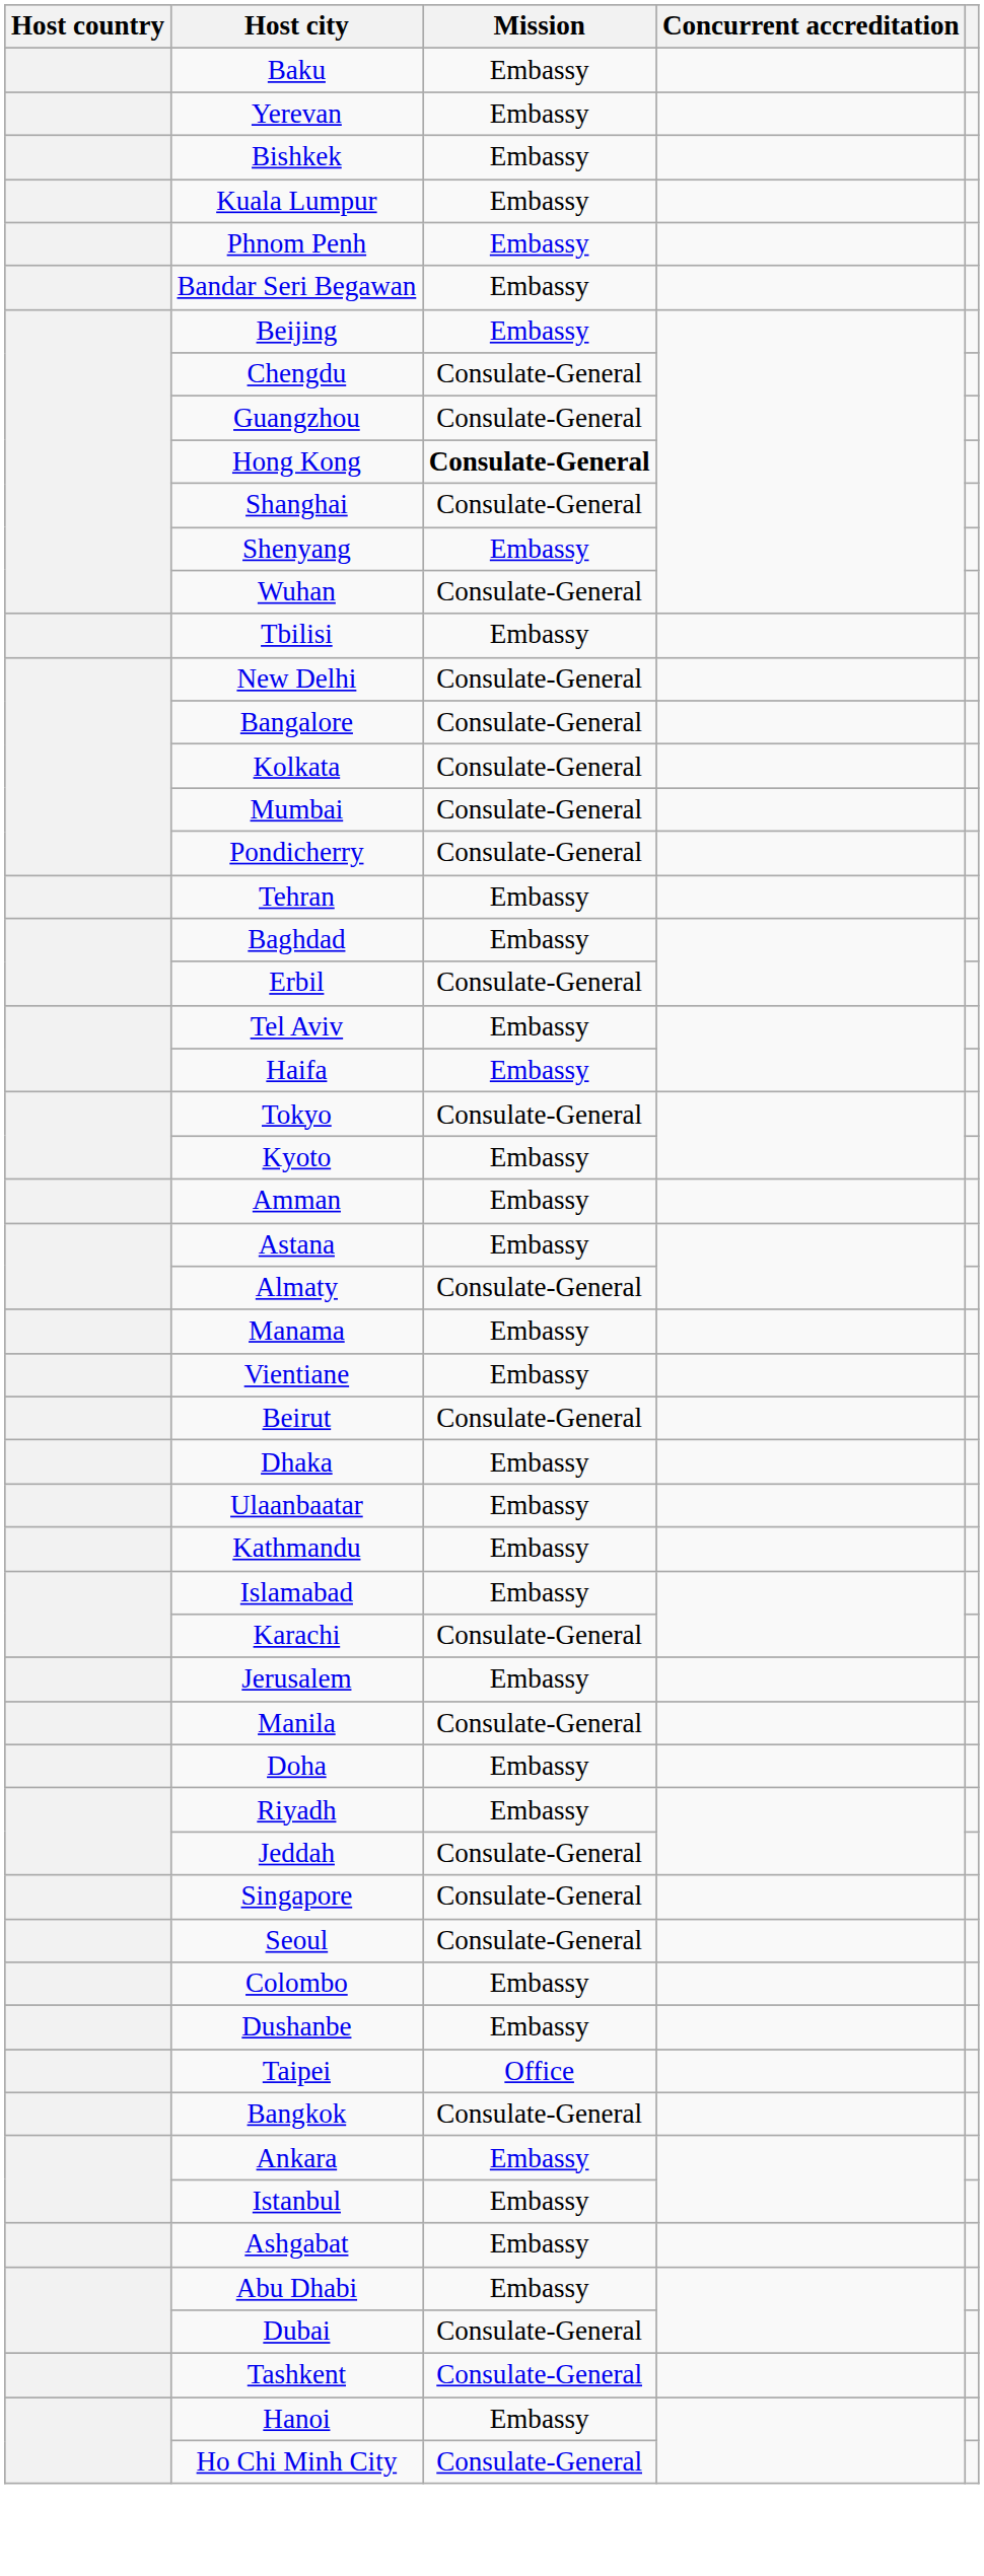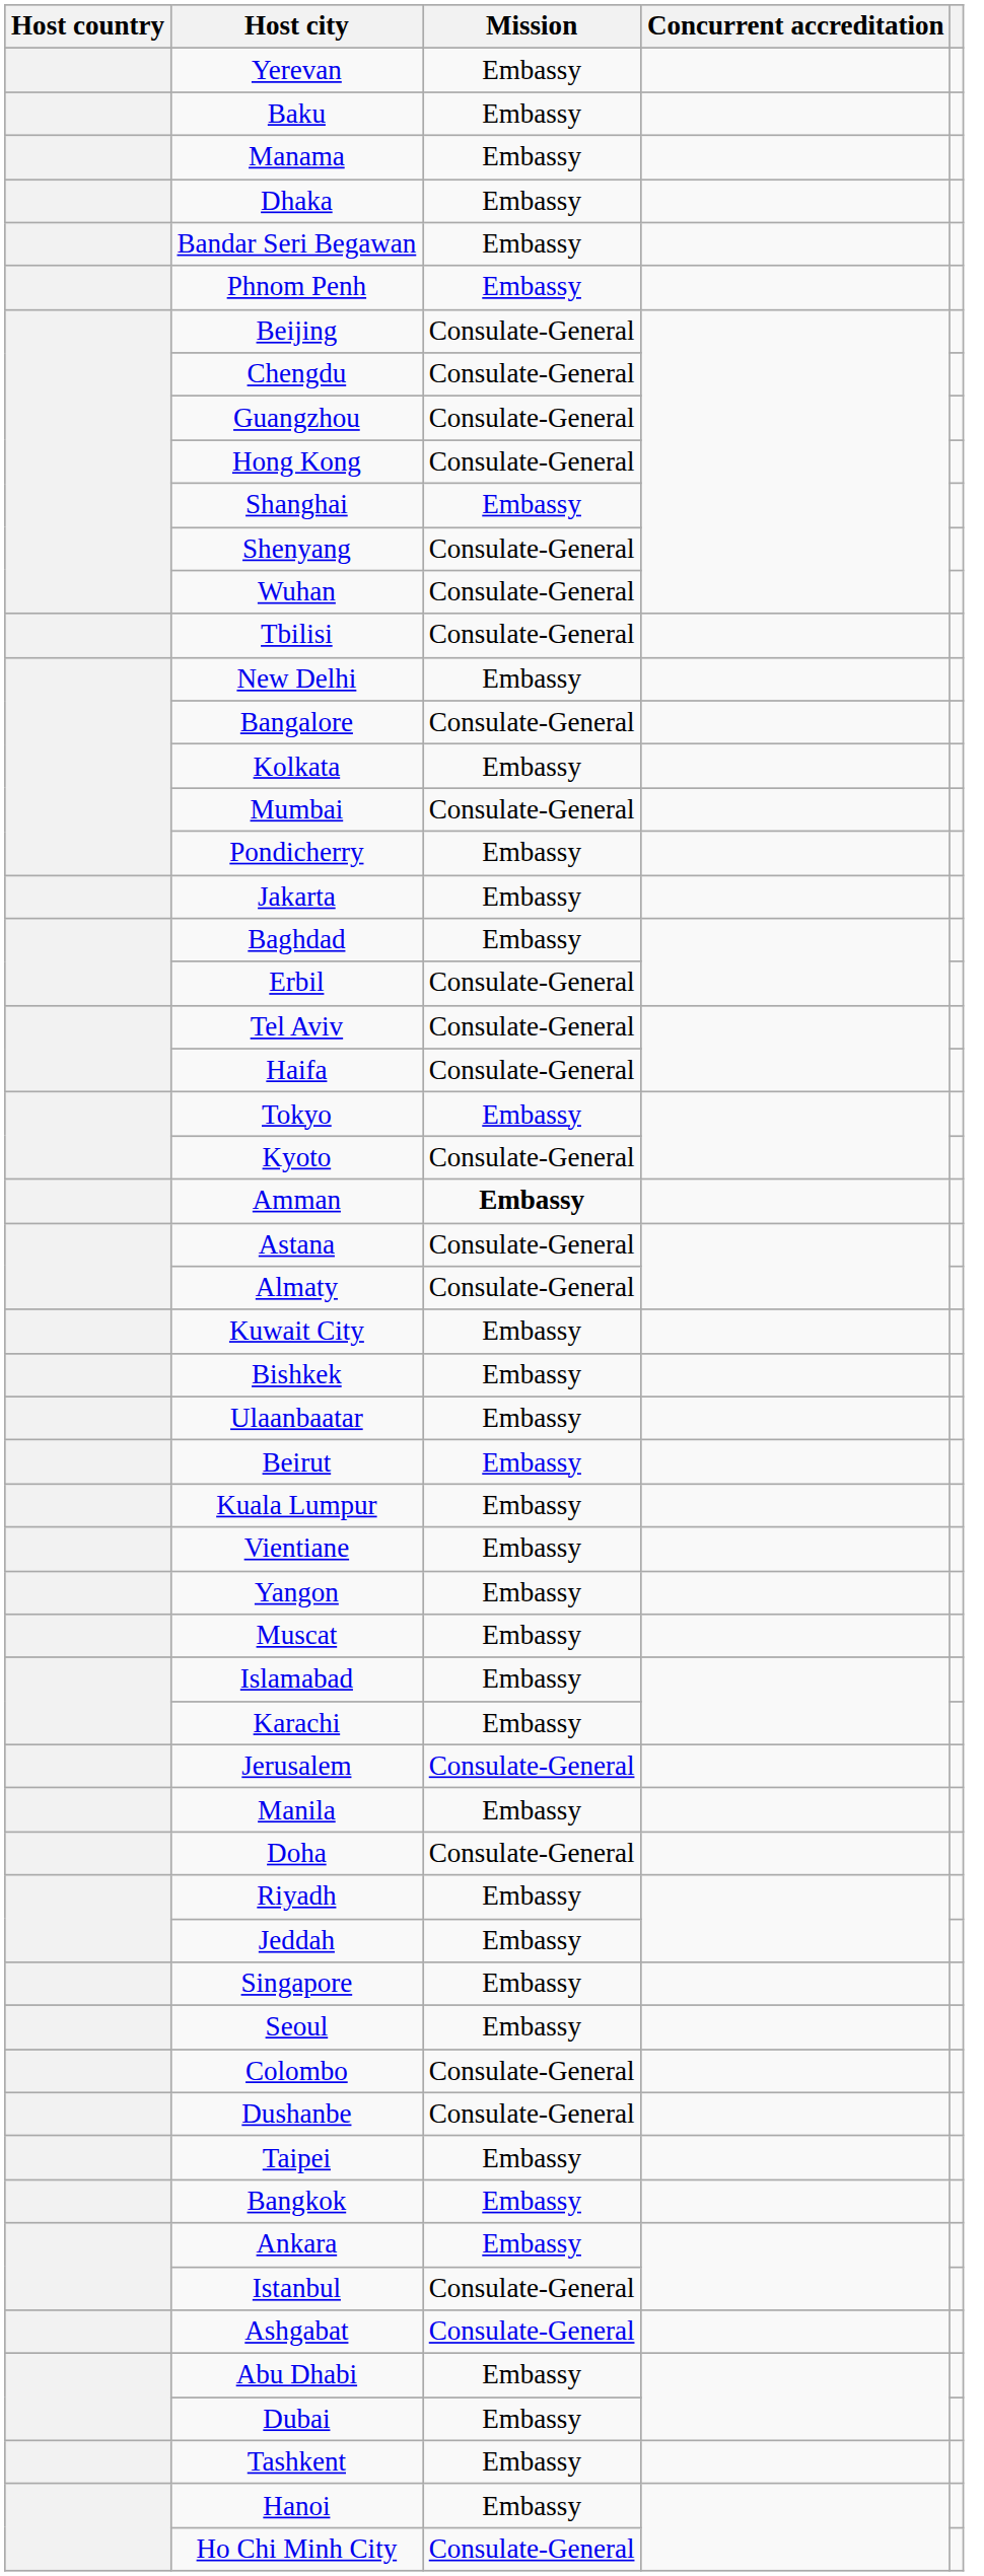 <table class="wikitable plainrowheaders" style="text-align:center;">
 <tr>
 <th scope="col">Host country</th>
 <th scope="col">Host city</th>
 <th scope="col">Mission</th>
 <th scope="col">Concurrent accreditation</th>
 <th scope="col"></th>
 </tr>
 <tr>
 <th scope="row"></th>
+<td><a href='#'>Yerevan</a></td>
+<td>Embassy</td>
+<td></td>
+<td></td>
+</tr>
+<tr>
+<th scope="row"></th>
 <td><a href='#'>Baku</a></td>
 <td>Embassy</td>
 <td></td>
 <td></td>
 </tr>
 <tr>
 <th scope="row"></th>
-<td><a href='#'>Yerevan</a></td>
+<td><a href='#'>Manama</a></td>
 <td>Embassy</td>
 <td></td>
 <td></td>
 </tr>
 <tr>
 <th scope="row"></th>
-<td><a href='#'>Bishkek</a></td>
+<td><a href='#'>Dhaka</a></td>
 <td>Embassy</td>
 <td></td>
 <td></td>
 </tr>
 <tr>
 <th scope="row"></th>
-<td><a href='#'>Kuala Lumpur</a></td>
+<td><a href='#'>Bandar Seri Begawan</a></td>
 <td>Embassy</td>
 <td></td>
 <td></td>
 </tr>
 <tr>
 <th scope="row"></th>
 <td><a href='#'>Phnom Penh</a></td>
 <td><a href='#'>Embassy</a></td>
 <td></td>
 <td></td>
 </tr>
 <tr>
-<th scope="row"></th>
-<td><a href='#'>Bandar Seri Begawan</a></td>
-<td>Embassy</td>
-<td></td>
-<td></td>
-</tr>
-<tr>
 <th scope="row" rowspan="7"></th>
 <td><a href='#'>Beijing</a></td>
-<td><a href='#'>Embassy</a></td>
+<td>Consulate-General</td>
 <td rowspan="7"></td>
 <td></td>
 </tr>
 <tr>
 <td><a href='#'>Chengdu</a></td>
 <td>Consulate-General</td>
 <td></td>
 </tr>
 <tr>
 <td><a href='#'>Guangzhou</a></td>
 <td>Consulate-General</td>
 <td></td>
 </tr>
 <tr>
 <td><a href='#'>Hong Kong</a></td>
-<td><strong>Consulate-General</strong></td>
+<td>Consulate-General</td>
 <td></td>
 </tr>
 <tr>
 <td><a href='#'>Shanghai</a></td>
-<td>Consulate-General</td>
+<td><a href='#'>Embassy</a></td>
 <td></td>
 </tr>
 <tr>
 <td><a href='#'>Shenyang</a></td>
-<td><a href='#'>Embassy</a></td>
+<td>Consulate-General</td>
 <td></td>
 </tr>
 <tr>
 <td><a href='#'>Wuhan</a></td>
 <td>Consulate-General</td>
 <td></td>
 </tr>
 <tr>
 <th scope="row"></th>
 <td><a href='#'>Tbilisi</a></td>
-<td>Embassy</td>
+<td>Consulate-General</td>
 <td></td>
 <td></td>
 </tr>
 <tr>
 <th scope="row" rowspan="5"></th>
 <td><a href='#'>New Delhi</a></td>
-<td>Consulate-General</td>
+<td>Embassy</td>
 <td></td>
 <td></td>
 </tr>
 <tr>
 <td><a href='#'>Bangalore</a></td>
 <td>Consulate-General</td>
 <td></td>
 <td></td>
 </tr>
 <tr>
 <td><a href='#'>Kolkata</a></td>
-<td>Consulate-General</td>
+<td>Embassy</td>
 <td></td>
 <td></td>
 </tr>
 <tr>
 <td><a href='#'>Mumbai</a></td>
 <td>Consulate-General</td>
 <td></td>
 <td></td>
 </tr>
 <tr>
 <td><a href='#'>Pondicherry</a></td>
-<td>Consulate-General</td>
+<td>Embassy</td>
 <td></td>
 <td></td>
 </tr>
 <tr>
 <th scope="row"></th>
-<td><a href='#'>Tehran</a></td>
+<td><a href='#'>Jakarta</a></td>
 <td>Embassy</td>
 <td></td>
 <td></td>
 </tr>
 <tr>
 <th scope="row" rowspan="2"></th>
 <td><a href='#'>Baghdad</a></td>
 <td>Embassy</td>
 <td rowspan="2"></td>
 <td></td>
 </tr>
 <tr>
 <td><a href='#'>Erbil</a></td>
 <td>Consulate-General</td>
 <td></td>
 </tr>
 <tr>
 <th scope="row" rowspan="2"></th>
 <td><a href='#'>Tel Aviv</a></td>
-<td>Embassy</td>
+<td>Consulate-General</td>
 <td rowspan="2"></td>
 <td></td>
 </tr>
 <tr>
 <td><a href='#'>Haifa</a></td>
-<td><a href='#'>Embassy</a></td>
+<td>Consulate-General</td>
 <td></td>
 </tr>
 <tr>
 <th scope="row" rowspan="2"></th>
 <td><a href='#'>Tokyo</a></td>
-<td>Consulate-General</td>
+<td><a href='#'>Embassy</a></td>
 <td rowspan="2"></td>
 <td></td>
 </tr>
 <tr>
 <td><a href='#'>Kyoto</a></td>
-<td>Embassy</td>
+<td>Consulate-General</td>
 <td></td>
 </tr>
 <tr>
 <th scope="row"></th>
 <td><a href='#'>Amman</a></td>
-<td>Embassy</td>
+<td><strong>Embassy</strong></td>
 <td></td>
 <td></td>
 </tr>
 <tr>
 <th scope="row" rowspan="2"></th>
 <td><a href='#'>Astana</a></td>
-<td>Embassy</td>
+<td>Consulate-General</td>
 <td rowspan="2"></td>
 <td></td>
 </tr>
 <tr>
 <td><a href='#'>Almaty</a></td>
 <td>Consulate-General</td>
 <td></td>
 </tr>
 <tr>
 <th scope="row"></th>
-<td><a href='#'>Manama</a></td>
+<td><a href='#'>Kuwait City</a></td>
+<td>Embassy</td>
+<td></td>
+<td></td>
+</tr>
+<tr>
+<th scope="row"></th>
+<td><a href='#'>Bishkek</a></td>
+<td>Embassy</td>
+<td></td>
+<td></td>
+</tr>
+<tr>
+<th scope="row"></th>
+<td><a href='#'>Ulaanbaatar</a></td>
+<td>Embassy</td>
+<td></td>
+<td></td>
+</tr>
+<tr>
+<th scope="row"></th>
+<td><a href='#'>Beirut</a></td>
+<td><a href='#'>Embassy</a></td>
+<td></td>
+<td></td>
+</tr>
+<tr>
+<th scope="row"></th>
+<td><a href='#'>Kuala Lumpur</a></td>
 <td>Embassy</td>
 <td></td>
 <td></td>
 </tr>
 <tr>
 <th scope="row"></th>
 <td><a href='#'>Vientiane</a></td>
 <td>Embassy</td>
 <td></td>
 <td></td>
 </tr>
 <tr>
 <th scope="row"></th>
-<td><a href='#'>Beirut</a></td>
-<td>Consulate-General</td>
-<td></td>
-<td></td>
-</tr>
-<tr>
-<th scope="row"></th>
-<td><a href='#'>Dhaka</a></td>
+<td><a href='#'>Yangon</a></td>
 <td>Embassy</td>
 <td></td>
 <td></td>
 </tr>
 <tr>
 <th scope="row"></th>
-<td><a href='#'>Ulaanbaatar</a></td>
-<td>Embassy</td>
-<td></td>
-<td></td>
-</tr>
-<tr>
-<th scope="row"></th>
-<td><a href='#'>Kathmandu</a></td>
+<td><a href='#'>Muscat</a></td>
 <td>Embassy</td>
 <td></td>
 <td></td>
 </tr>
 <tr>
 <th scope="row" rowspan="2"></th>
 <td><a href='#'>Islamabad</a></td>
 <td>Embassy</td>
 <td rowspan="2"></td>
 <td></td>
 </tr>
 <tr>
 <td><a href='#'>Karachi</a></td>
-<td>Consulate-General</td>
+<td>Embassy</td>
 <td></td>
 </tr>
 <tr>
 <th scope="row"></th>
 <td><a href='#'>Jerusalem</a></td>
+<td><a href='#'>Consulate-General</a></td>
+<td></td>
+<td></td>
+</tr>
+<tr>
+<th scope="row"></th>
+<td><a href='#'>Manila</a></td>
 <td>Embassy</td>
 <td></td>
 <td></td>
 </tr>
 <tr>
 <th scope="row"></th>
-<td><a href='#'>Manila</a></td>
+<td><a href='#'>Doha</a></td>
 <td>Consulate-General</td>
-<td></td>
-<td></td>
-</tr>
-<tr>
-<th scope="row"></th>
-<td><a href='#'>Doha</a></td>
-<td>Embassy</td>
 <td></td>
 <td></td>
 </tr>
 <tr>
 <th scope="row" rowspan="2"></th>
 <td><a href='#'>Riyadh</a></td>
 <td>Embassy</td>
 <td rowspan="2"></td>
 <td></td>
 </tr>
 <tr>
 <td><a href='#'>Jeddah</a></td>
-<td>Consulate-General</td>
+<td>Embassy</td>
 <td></td>
 </tr>
 <tr>
 <th scope="row"></th>
 <td><a href='#'>Singapore</a></td>
+<td>Embassy</td>
+<td></td>
+<td></td>
+</tr>
+<tr>
+<th scope="row"></th>
+<td><a href='#'>Seoul</a></td>
+<td>Embassy</td>
+<td></td>
+<td></td>
+</tr>
+<tr>
+<th scope="row"></th>
+<td><a href='#'>Colombo</a></td>
 <td>Consulate-General</td>
 <td></td>
 <td></td>
 </tr>
 <tr>
 <th scope="row"></th>
-<td><a href='#'>Seoul</a></td>
+<td><a href='#'>Dushanbe</a></td>
 <td>Consulate-General</td>
 <td></td>
 <td></td>
 </tr>
 <tr>
 <th scope="row"></th>
-<td><a href='#'>Colombo</a></td>
+<td><a href='#'>Taipei</a></td>
 <td>Embassy</td>
 <td></td>
 <td></td>
 </tr>
 <tr>
 <th scope="row"></th>
-<td><a href='#'>Dushanbe</a></td>
-<td>Embassy</td>
-<td></td>
-<td></td>
-</tr>
-<tr>
-<th scope="row"></th>
-<td><a href='#'>Taipei</a></td>
-<td><a href='#'>Office</a></td>
-<td></td>
-<td></td>
-</tr>
-<tr>
-<th scope="row"></th>
 <td><a href='#'>Bangkok</a></td>
-<td>Consulate-General</td>
+<td><a href='#'>Embassy</a></td>
 <td></td>
 <td></td>
 </tr>
 <tr>
 <th scope="row" rowspan="2"></th>
 <td><a href='#'>Ankara</a></td>
 <td><a href='#'>Embassy</a></td>
 <td rowspan="2"></td>
 <td></td>
 </tr>
 <tr>
 <td><a href='#'>Istanbul</a></td>
-<td>Embassy</td>
+<td>Consulate-General</td>
 <td></td>
 </tr>
 <tr>
 <th scope="row"></th>
 <td><a href='#'>Ashgabat</a></td>
-<td>Embassy</td>
+<td><a href='#'>Consulate-General</a></td>
 <td></td>
 <td></td>
 </tr>
 <tr>
 <th scope="row" rowspan="2"></th>
 <td><a href='#'>Abu Dhabi</a></td>
 <td>Embassy</td>
 <td rowspan="2"></td>
 <td></td>
 </tr>
 <tr>
 <td><a href='#'>Dubai</a></td>
-<td>Consulate-General</td>
+<td>Embassy</td>
 <td></td>
 </tr>
 <tr>
 <th scope="row"></th>
 <td><a href='#'>Tashkent</a></td>
-<td><a href='#'>Consulate-General</a></td>
+<td>Embassy</td>
 <td></td>
 <td></td>
 </tr>
 <tr>
 <th scope="row" rowspan="2"></th>
 <td><a href='#'>Hanoi</a></td>
 <td>Embassy</td>
 <td rowspan="2"></td>
 <td></td>
 </tr>
 <tr>
 <td><a href='#'>Ho Chi Minh City</a></td>
 <td><a href='#'>Consulate-General</a></td>
 <td></td>
 </tr>
 </table>
